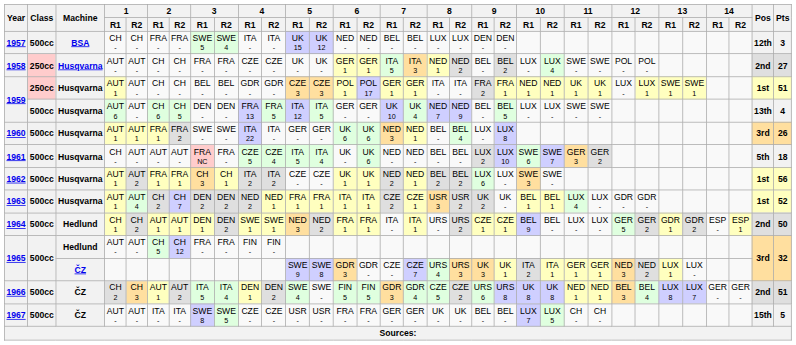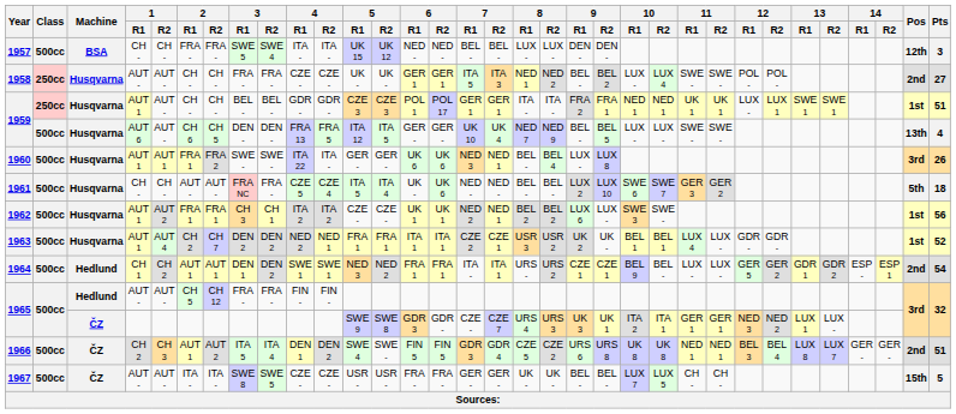 <table class="wikitable" style="text-align:center; font-size:70%">
 <tr>
 <th valign="middle" rowspan=2>Year</th>
 <th valign="middle" rowspan=2>Class</th>
 <th valign="middle" rowspan=2>Machine</th>
 <th colspan=2>1</th>
 <th colspan=2>2</th>
 <th colspan=2>3</th>
 <th colspan=2>4</th>
 <th colspan=2>5</th>
 <th colspan=2>6</th>
 <th colspan=2>7</th>
 <th colspan=2>8</th>
 <th colspan=2>9</th>
 <th colspan=2>10</th>
 <th colspan=2>11</th>
 <th colspan=2>12</th>
 <th colspan=2>13</th>
 <th colspan=2>14</th>
 <th rowspan=2>Pos</th>
 <th rowspan=2>Pts</th>
 </tr>
 <tr>
 <th>R1</th>
 <th>R2</th>
 <th>R1</th>
 <th>R2</th>
 <th>R1</th>
 <th>R2</th>
 <th>R1</th>
 <th>R2</th>
 <th>R1</th>
 <th>R2</th>
 <th>R1</th>
 <th>R2</th>
 <th>R1</th>
 <th>R2</th>
 <th>R1</th>
 <th>R2</th>
 <th>R1</th>
 <th>R2</th>
 <th>R1</th>
 <th>R2</th>
 <th>R1</th>
 <th>R2</th>
 <th>R1</th>
 <th>R2</th>
 <th>R1</th>
 <th>R2</th>
 <th>R1</th>
 <th>R2</th>
 </tr>
 <tr>
 <th><a href='#'>1957</a></th>
 <th>500cc</th>
 <th><a href='#'>BSA</a></th>
 <td>CH<br><small>-</small></td>
 <td>CH<br><small>-</small></td>
 <td>FRA<br><small>-</small></td>
 <td>FRA<br><small>-</small></td>
 <td style="background:#dfffdf;">SWE<br><small>5</small></td>
 <td style="background:#dfffdf;">SWE<br><small>4</small></td>
 <td>ITA<br><small>-</small></td>
 <td>ITA<br><small>-</small></td>
 <td style="background:#cfcfff;">UK<br><small>15</small></td>
 <td style="background:#cfcfff;">UK<br><small>12</small></td>
 <td>NED<br><small>-</small></td>
 <td>NED<br><small>-</small></td>
 <td>BEL<br><small>-</small></td>
 <td>BEL<br><small>-</small></td>
 <td>LUX<br><small>-</small></td>
 <td>LUX<br><small>-</small></td>
 <td>DEN<br><small>-</small></td>
 <td>DEN<br><small>-</small></td>
 <td></td>
 <td></td>
 <td></td>
 <td></td>
 <td></td>
 <td></td>
 <td></td>
 <td></td>
 <td></td>
 <td></td>
 <th>12th</th>
 <th>3</th>
 </tr>
 <tr>
 <th><a href='#'>1958</a></th>
 <th style="background:#fcc;">250cc</th>
 <th><a href='#'>Husqvarna</a></th>
 <td>AUT<br><small>-</small></td>
 <td>AUT<br><small>-</small></td>
 <td>CH<br><small>-</small></td>
 <td>CH<br><small>-</small></td>
 <td>FRA<br><small>-</small></td>
 <td>FRA<br><small>-</small></td>
 <td>CZE<br><small>-</small></td>
 <td>CZE<br><small>-</small></td>
 <td>UK<br><small>-</small></td>
 <td>UK<br><small>-</small></td>
 <td style="background:#ffffbf;">GER<br><small>1</small></td>
 <td style="background:#ffffbf;">GER<br><small>1</small></td>
 <td style="background:#dfffdf;">ITA<br><small>5</small></td>
 <td style="background:#ffdf9f;">ITA<br><small>3</small></td>
 <td style="background:#ffffbf;">NED<br><small>1</small></td>
 <td style="background:#dfdfdf;">NED<br><small>2</small></td>
 <td>BEL<br><small>-</small></td>
 <td style="background:#dfdfdf;">BEL<br><small>2</small></td>
 <td>LUX<br><small>-</small></td>
 <td style="background:#dfffdf;">LUX<br><small>4</small></td>
 <td>SWE<br><small>-</small></td>
 <td>SWE<br><small>-</small></td>
 <td>POL<br><small>-</small></td>
 <td>POL<br><small>-</small></td>
 <td></td>
 <td></td>
 <td></td>
 <td></td>
 <th style="background:#DFDFDF;">2nd</th>
 <th style="background:#DFDFDF;">27</th>
 </tr>
 <tr>
 <th rowspan=2><a href='#'>1959</a></th>
 <th style="background:#fcc;">250cc</th>
 <th>Husqvarna</th>
 <td style="background:#ffffbf;">AUT<br><small>1</small></td>
 <td>AUT<br><small>-</small></td>
 <td>CH<br><small>-</small></td>
 <td>CH<br><small>-</small></td>
 <td>BEL<br><small>-</small></td>
 <td>BEL<br><small>-</small></td>
 <td>GDR<br><small>-</small></td>
 <td>GDR<br><small>-</small></td>
 <td style="background:#ffdf9f;">CZE<br><small>3</small></td>
 <td style="background:#ffdf9f;">CZE<br><small>3</small></td>
 <td style="background:#ffffbf;">POL<br><small>1</small></td>
 <td style="background:#cfcfff;">POL<br><small>17</small></td>
 <td style="background:#ffffbf;">GER<br><small>1</small></td>
 <td style="background:#ffffbf;">GER<br><small>1</small></td>
 <td>ITA<br><small>-</small></td>
 <td>ITA<br><small>-</small></td>
 <td style="background:#dfdfdf;">FRA<br><small>2</small></td>
 <td style="background:#ffffbf;">FRA<br><small>1</small></td>
 <td style="background:#ffffbf;">NED<br><small>1</small></td>
 <td style="background:#ffffbf;">NED<br><small>1</small></td>
 <td style="background:#ffffbf;">UK<br><small>1</small></td>
 <td style="background:#ffffbf;">UK<br><small>1</small></td>
 <td>LUX<br><small>-</small></td>
 <td style="background:#ffffbf;">LUX<br><small>1</small></td>
 <td style="background:#ffffbf;">SWE<br><small>1</small></td>
 <td style="background:#ffffbf;">SWE<br><small>1</small></td>
 <td></td>
 <td></td>
 <th style="background:#FFFFBF;">1st</th>
 <th style="background:#FFFFBF;">51</th>
 </tr>
 <tr>
 <th>500cc</th>
 <th>Husqvarna</th>
 <td style="background:#dfffdf;">AUT<br><small>6</small></td>
 <td>AUT<br><small>-</small></td>
 <td style="background:#dfffdf;">CH<br><small>6</small></td>
 <td style="background:#dfffdf;">CH<br><small>5</small></td>
 <td>DEN<br><small>-</small></td>
 <td>DEN<br><small>-</small></td>
 <td style="background:#cfcfff;">FRA<br><small>13</small></td>
 <td style="background:#dfffdf;">FRA<br><small>5</small></td>
 <td style="background:#cfcfff;">ITA<br><small>12</small></td>
 <td style="background:#dfffdf;">ITA<br><small>5</small></td>
 <td>GER<br><small>-</small></td>
 <td>GER<br><small>-</small></td>
 <td style="background:#cfcfff;">UK<br><small>10</small></td>
 <td style="background:#dfffdf;">UK<br><small>4</small></td>
 <td style="background:#cfcfff;">NED<br><small>7</small></td>
 <td style="background:#cfcfff;">NED<br><small>9</small></td>
 <td>BEL<br><small>-</small></td>
 <td style="background:#dfffdf;">BEL<br><small>5</small></td>
 <td>LUX<br><small>-</small></td>
 <td>LUX<br><small>-</small></td>
 <td>SWE<br><small>-</small></td>
 <td>SWE<br><small>-</small></td>
 <td></td>
 <td></td>
 <td></td>
 <td></td>
 <td></td>
 <td></td>
 <th>13th</th>
 <th>4</th>
 </tr>
 <tr>
 <th><a href='#'>1960</a></th>
 <th>500cc</th>
 <th>Husqvarna</th>
 <td style="background:#ffffbf;">AUT<br><small>1</small></td>
 <td style="background:#ffffbf;">AUT<br><small>1</small></td>
 <td style="background:#ffffbf;">FRA<br><small>1</small></td>
 <td style="background:#dfdfdf;">FRA<br><small>2</small></td>
 <td>SWE<br><small>-</small></td>
 <td>SWE<br><small>-</small></td>
 <td style="background:#cfcfff;">ITA<br><small>22</small></td>
 <td>ITA<br><small>-</small></td>
 <td>GER<br><small>-</small></td>
 <td>GER<br><small>-</small></td>
 <td style="background:#dfffdf;">UK<br><small>6</small></td>
 <td style="background:#dfffdf;">UK<br><small>6</small></td>
 <td style="background:#ffdf9f;">NED<br><small>3</small></td>
 <td style="background:#ffffbf;">NED<br><small>1</small></td>
 <td>BEL<br><small>-</small></td>
 <td style="background:#dfffdf;">BEL<br><small>4</small></td>
 <td>LUX<br><small>-</small></td>
 <td style="background:#cfcfff;">LUX<br><small>8</small></td>
 <td></td>
 <td></td>
 <td></td>
 <td></td>
 <td></td>
 <td></td>
 <td></td>
 <td></td>
 <td></td>
 <td></td>
 <th style="background:#FFDF9F;">3rd</th>
 <th style="background:#FFDF9F;">26</th>
 </tr>
 <tr>
 <th><a href='#'>1961</a></th>
 <th>500cc</th>
 <th>Husqvarna</th>
 <td>CH<br><small>-</small></td>
-<td>AUT<br><small>-</small></td>
+<td>CH<br><small>-</small></td>
 <td>AUT<br><small>-</small></td>
 <td>AUT<br><small>-</small></td>
 <td style="background:#fcc;">FRA<br><small>NC</small></td>
 <td>FRA<br><small>-</small></td>
 <td style="background:#dfffdf;">CZE<br><small>5</small></td>
 <td style="background:#dfffdf;">CZE<br><small>4</small></td>
 <td style="background:#dfffdf;">ITA<br><small>5</small></td>
 <td style="background:#dfffdf;">ITA<br><small>4</small></td>
 <td>UK<br><small>-</small></td>
 <td style="background:#dfffdf;">UK<br><small>6</small></td>
 <td>NED<br><small>-</small></td>
 <td>NED<br><small>-</small></td>
 <td>BEL<br><small>-</small></td>
 <td>BEL<br><small>-</small></td>
 <td style="background:#dfdfdf;">LUX<br><small>2</small></td>
 <td style="background:#cfcfff;">LUX<br><small>10</small></td>
 <td style="background:#dfffdf;">SWE<br><small>6</small></td>
 <td style="background:#cfcfff;">SWE<br><small>7</small></td>
 <td style="background:#ffdf9f;">GER<br><small>3</small></td>
 <td style="background:#dfdfdf;">GER<br><small>2</small></td>
 <td></td>
 <td></td>
 <td></td>
 <td></td>
 <td></td>
 <td></td>
 <th>5th</th>
 <th>18</th>
 </tr>
 <tr>
 <th><a href='#'>1962</a></th>
 <th>500cc</th>
 <th>Husqvarna</th>
 <td style="background:#ffffbf;">AUT<br><small>1</small></td>
 <td style="background:#dfdfdf;">AUT<br><small>2</small></td>
 <td style="background:#ffffbf;">FRA<br><small>1</small></td>
 <td style="background:#ffffbf;">FRA<br><small>1</small></td>
 <td style="background:#ffdf9f;">CH<br><small>3</small></td>
 <td style="background:#ffffbf;">CH<br><small>1</small></td>
 <td style="background:#dfdfdf;">ITA<br><small>2</small></td>
 <td style="background:#dfdfdf;">ITA<br><small>2</small></td>
 <td>CZE<br><small>-</small></td>
 <td>CZE<br><small>-</small></td>
 <td style="background:#ffffbf;">UK<br><small>1</small></td>
 <td style="background:#ffffbf;">UK<br><small>1</small></td>
 <td style="background:#dfdfdf;">NED<br><small>2</small></td>
 <td style="background:#ffffbf;">NED<br><small>1</small></td>
 <td style="background:#dfdfdf;">BEL<br><small>2</small></td>
 <td style="background:#dfdfdf;">BEL<br><small>2</small></td>
 <td style="background:#dfffdf;">LUX<br><small>6</small></td>
 <td>LUX<br><small>-</small></td>
 <td style="background:#ffdf9f;">SWE<br><small>3</small></td>
 <td>SWE<br><small>-</small></td>
 <td></td>
 <td></td>
 <td></td>
 <td></td>
 <td></td>
 <td></td>
 <td></td>
 <td></td>
 <th style="background:#FFFFBF;">1st</th>
 <th style="background:#FFFFBF;">56</th>
 </tr>
 <tr>
 <th><a href='#'>1963</a></th>
 <th>500cc</th>
 <th>Husqvarna</th>
 <td style="background:#ffffbf;">AUT<br><small>1</small></td>
 <td style="background:#dfffdf;">AUT<br><small>4</small></td>
 <td style="background:#dfdfdf;">CH<br><small>2</small></td>
 <td style="background:#cfcfff;">CH<br><small>7</small></td>
 <td style="background:#dfdfdf;">DEN<br><small>2</small></td>
 <td style="background:#dfdfdf;">DEN<br><small>2</small></td>
 <td style="background:#dfdfdf;">NED<br><small>2</small></td>
 <td style="background:#ffffbf;">NED<br><small>1</small></td>
 <td style="background:#ffffbf;">FRA<br><small>1</small></td>
 <td style="background:#ffffbf;">FRA<br><small>1</small></td>
 <td style="background:#ffffbf;">ITA<br><small>1</small></td>
 <td style="background:#ffffbf;">ITA<br><small>1</small></td>
 <td style="background:#dfdfdf;">CZE<br><small>2</small></td>
 <td style="background:#ffffbf;">CZE<br><small>1</small></td>
 <td style="background:#ffdf9f;">USR<br><small>3</small></td>
 <td style="background:#dfdfdf;">USR<br><small>2</small></td>
 <td style="background:#dfdfdf;">UK<br><small>2</small></td>
 <td>UK<br><small>-</small></td>
 <td style="background:#ffffbf;">BEL<br><small>1</small></td>
 <td style="background:#ffffbf;">BEL<br><small>1</small></td>
 <td style="background:#dfffdf;">LUX<br><small>4</small></td>
 <td>LUX<br><small>-</small></td>
 <td>GDR<br><small>-</small></td>
 <td>GDR<br><small>-</small></td>
 <td></td>
 <td></td>
 <td></td>
 <td></td>
 <th style="background:#FFFFBF;">1st</th>
 <th style="background:#FFFFBF;">52</th>
 </tr>
 <tr>
 <th><a href='#'>1964</a></th>
 <th>500cc</th>
 <th>Hedlund</th>
 <td style="background:#ffffbf;">CH<br><small>1</small></td>
 <td style="background:#dfdfdf;">CH<br><small>2</small></td>
 <td style="background:#ffffbf;">AUT<br><small>1</small></td>
 <td style="background:#ffffbf;">AUT<br><small>1</small></td>
 <td style="background:#ffffbf;">DEN<br><small>1</small></td>
 <td style="background:#dfdfdf;">DEN<br><small>2</small></td>
 <td style="background:#ffffbf;">SWE<br><small>1</small></td>
 <td style="background:#ffffbf;">SWE<br><small>1</small></td>
 <td style="background:#ffdf9f;">NED<br><small>3</small></td>
 <td style="background:#dfdfdf;">NED<br><small>2</small></td>
 <td style="background:#ffffbf;">FRA<br><small>1</small></td>
 <td style="background:#ffffbf;">FRA<br><small>1</small></td>
 <td>ITA<br><small>-</small></td>
 <td style="background:#ffffbf;">ITA<br><small>1</small></td>
 <td>URS<br><small>-</small></td>
 <td style="background:#dfdfdf;">URS<br><small>2</small></td>
 <td style="background:#ffffbf;">CZE<br><small>1</small></td>
 <td style="background:#ffffbf;">CZE<br><small>1</small></td>
 <td style="background:#cfcfff;">BEL<br><small>9</small></td>
 <td>BEL<br><small>-</small></td>
 <td>LUX<br><small>-</small></td>
 <td>LUX<br><small>-</small></td>
 <td style="background:#dfffdf;">GER<br><small>5</small></td>
 <td style="background:#dfdfdf;">GER<br><small>2</small></td>
 <td style="background:#ffffbf;">GDR<br><small>1</small></td>
 <td style="background:#dfdfdf;">GDR<br><small>2</small></td>
 <td>ESP<br><small>-</small></td>
 <td style="background:#ffffbf;">ESP<br><small>1</small></td>
 <th style="background:#DFDFDF;">2nd</th>
-<th style="background:#DFDFDF;">50</th>
+<th style="background:#DFDFDF;">54</th>
 </tr>
 <tr>
 <th rowspan=2><a href='#'>1965</a></th>
 <th rowspan=2>500cc</th>
 <th>Hedlund</th>
 <td>AUT<br><small>-</small></td>
 <td>AUT<br><small>-</small></td>
 <td style="background:#dfffdf;">CH<br><small>5</small></td>
 <td style="background:#cfcfff;">CH<br><small>12</small></td>
 <td>FRA<br><small>-</small></td>
 <td>FRA<br><small>-</small></td>
 <td>FIN<br><small>-</small></td>
 <td>FIN<br><small>-</small></td>
 <td></td>
 <td></td>
 <td></td>
 <td></td>
 <td></td>
 <td></td>
 <td></td>
 <td></td>
 <td></td>
 <td></td>
 <td></td>
 <td></td>
 <td></td>
 <td></td>
 <td></td>
 <td></td>
 <td></td>
 <td></td>
 <td></td>
 <td></td>
 <th rowspan=2 style="background:#FFDF9F;">3rd</th>
 <th rowspan=2 style="background:#FFDF9F;">32</th>
 </tr>
 <tr>
 <th><a href='#'>ČZ</a></th>
 <td></td>
 <td></td>
 <td></td>
 <td></td>
 <td></td>
 <td></td>
 <td></td>
 <td></td>
 <td style="background:#cfcfff;">SWE<br><small>9</small></td>
 <td style="background:#cfcfff;">SWE<br><small>8</small></td>
 <td style="background:#ffdf9f;">GDR<br><small>3</small></td>
 <td>GDR<br><small>-</small></td>
 <td>CZE<br><small>-</small></td>
 <td style="background:#cfcfff;">CZE<br><small>7</small></td>
 <td style="background:#dfffdf;">URS<br><small>4</small></td>
 <td style="background:#ffdf9f;">URS<br><small>3</small></td>
 <td style="background:#ffdf9f;">UK<br><small>3</small></td>
 <td style="background:#ffffbf;">UK<br><small>1</small></td>
 <td style="background:#dfdfdf;">ITA<br><small>2</small></td>
 <td style="background:#ffffbf;">ITA<br><small>1</small></td>
 <td style="background:#ffffbf;">GER<br><small>1</small></td>
 <td style="background:#ffffbf;">GER<br><small>1</small></td>
 <td style="background:#ffdf9f;">NED<br><small>3</small></td>
 <td style="background:#dfdfdf;">NED<br><small>2</small></td>
 <td style="background:#ffffbf;">LUX<br><small>1</small></td>
 <td>LUX<br><small>-</small></td>
 <td></td>
 <td></td>
 </tr>
 <tr>
 <th><a href='#'>1966</a></th>
 <th>500cc</th>
 <th>ČZ</th>
 <td style="background:#dfdfdf;">CH<br><small>2</small></td>
 <td style="background:#ffdf9f;">CH<br><small>3</small></td>
 <td style="background:#ffffbf;">AUT<br><small>1</small></td>
 <td style="background:#dfdfdf;">AUT<br><small>2</small></td>
 <td style="background:#dfffdf;">ITA<br><small>5</small></td>
 <td style="background:#dfffdf;">ITA<br><small>4</small></td>
 <td style="background:#ffffbf;">DEN<br><small>1</small></td>
 <td style="background:#dfdfdf;">DEN<br><small>2</small></td>
 <td style="background:#dfffdf;">SWE<br><small>4</small></td>
 <td>SWE<br><small>-</small></td>
 <td style="background:#dfffdf;">FIN<br><small>5</small></td>
 <td style="background:#dfffdf;">FIN<br><small>5</small></td>
 <td style="background:#ffdf9f;">GDR<br><small>3</small></td>
 <td style="background:#dfffdf;">GDR<br><small>4</small></td>
 <td style="background:#dfffdf;">CZE<br><small>5</small></td>
 <td style="background:#dfdfdf;">CZE<br><small>2</small></td>
 <td style="background:#dfffdf;">URS<br><small>6</small></td>
 <td style="background:#cfcfff;">URS<br><small>8</small></td>
 <td style="background:#cfcfff;">UK<br><small>8</small></td>
 <td style="background:#cfcfff;">UK<br><small>8</small></td>
 <td style="background:#ffffbf;">NED<br><small>1</small></td>
 <td style="background:#ffffbf;">NED<br><small>1</small></td>
 <td style="background:#ffdf9f;">BEL<br><small>3</small></td>
 <td style="background:#dfffdf;">BEL<br><small>4</small></td>
 <td style="background:#cfcfff;">LUX<br><small>8</small></td>
 <td style="background:#cfcfff;">LUX<br><small>7</small></td>
 <td>GER<br><small>-</small></td>
 <td>GER<br><small>-</small></td>
 <th style="background:#DFDFDF;">2nd</th>
 <th style="background:#DFDFDF;">51</th>
 </tr>
 <tr>
 <th><a href='#'>1967</a></th>
 <th>500cc</th>
 <th>ČZ</th>
 <td>AUT<br><small>-</small></td>
 <td>AUT<br><small>-</small></td>
 <td>ITA<br><small>-</small></td>
 <td>ITA<br><small>-</small></td>
 <td style="background:#cfcfff;">SWE<br><small>8</small></td>
 <td style="background:#dfffdf;">SWE<br><small>5</small></td>
 <td>CZE<br><small>-</small></td>
 <td>CZE<br><small>-</small></td>
 <td>USR<br><small>-</small></td>
 <td>USR<br><small>-</small></td>
 <td>FRA<br><small>-</small></td>
 <td>FRA<br><small>-</small></td>
 <td>GER<br><small>-</small></td>
 <td>GER<br><small>-</small></td>
 <td>UK<br><small>-</small></td>
 <td>UK<br><small>-</small></td>
 <td>BEL<br><small>-</small></td>
 <td>BEL<br><small>-</small></td>
 <td style="background:#cfcfff;">LUX<br><small>7</small></td>
 <td style="background:#dfffdf;">LUX<br><small>5</small></td>
 <td>CH<br><small>-</small></td>
 <td>CH<br><small>-</small></td>
 <td></td>
 <td></td>
 <td></td>
 <td></td>
 <td></td>
 <td></td>
 <th>15th</th>
 <th>5</th>
 </tr>
 <tr>
 <th colspan=35>Sources:</th>
 </tr>
 </table>
